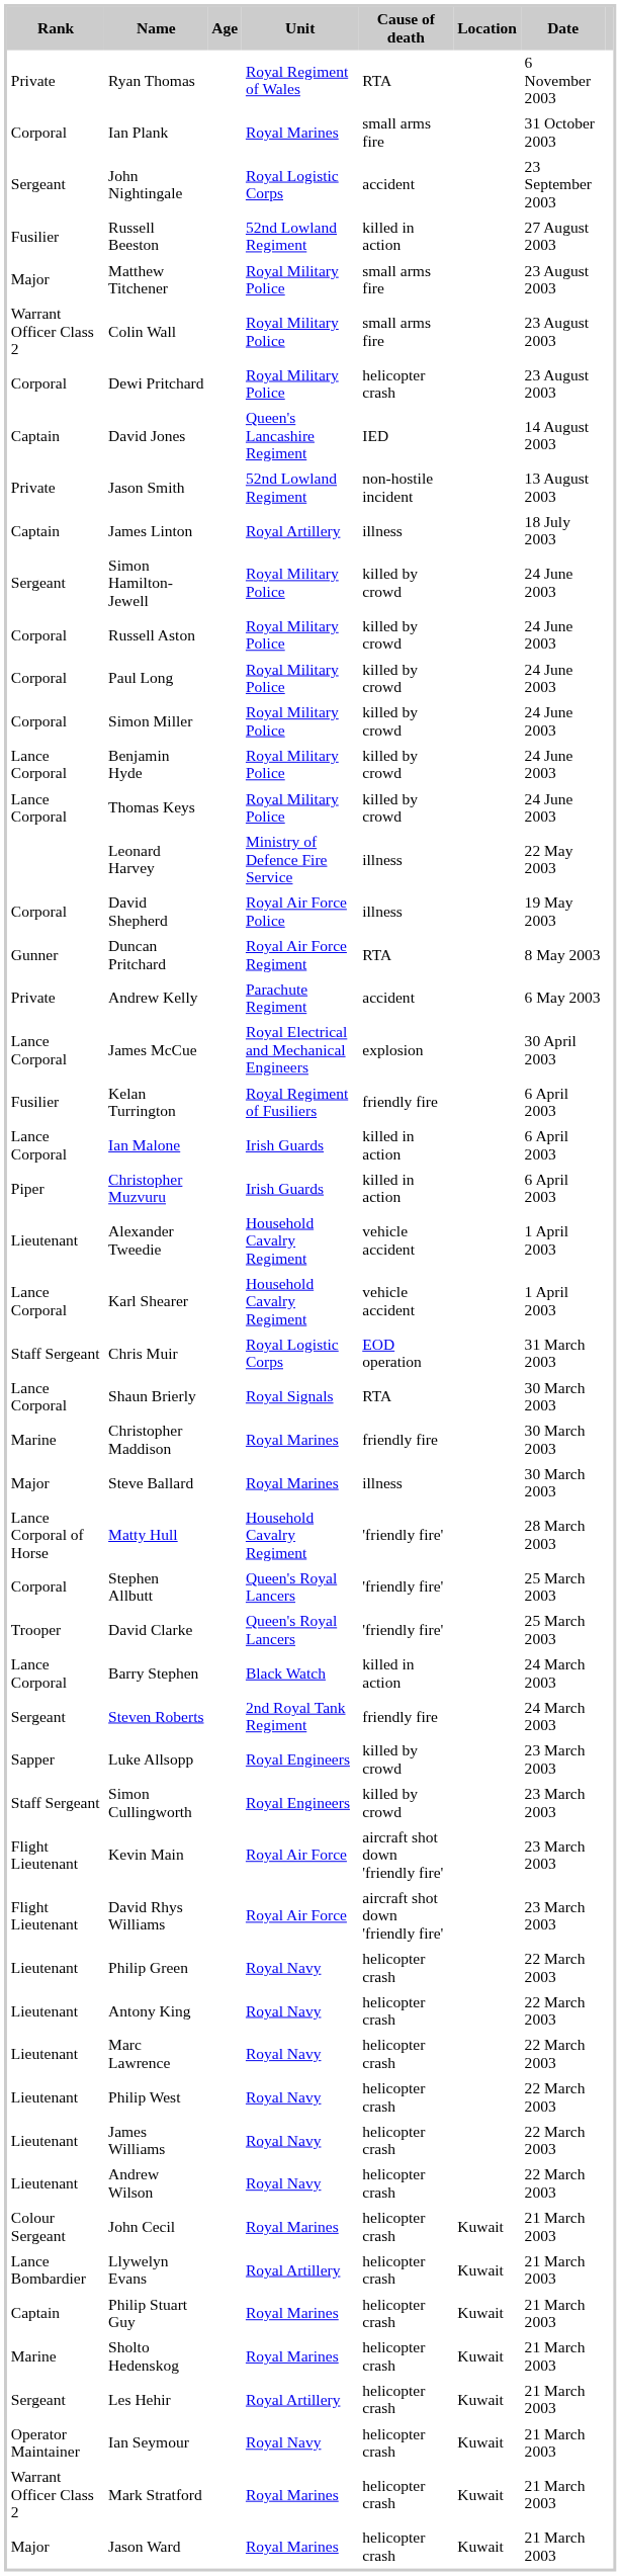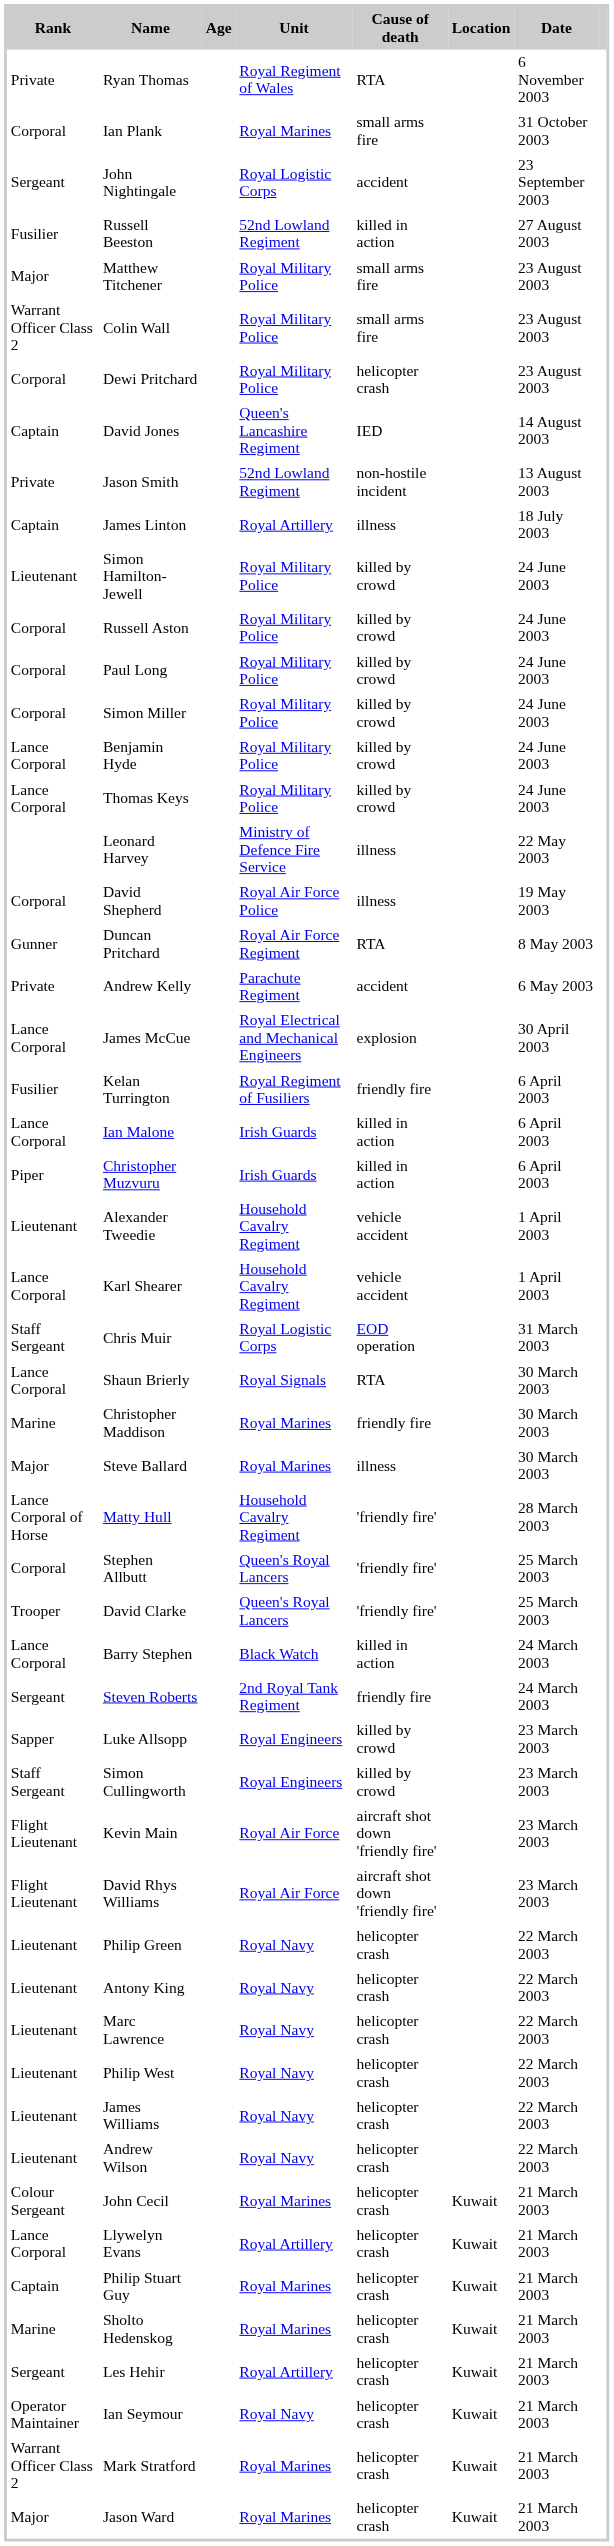 <table cellpadding="4" cellspacing="0" style="border:3px solid #cccccc;">
 <tr bgcolor="#cccccc">
 <th>Rank</th>
 <th>Name</th>
 <th>Age</th>
 <th>Unit</th>
 <th>Cause of death</th>
 <th>Location</th>
 <th>Date</th>
 <th></th>
 </tr>
 <tr>
 <td>Private</td>
 <td>Ryan Thomas</td>
 <td></td>
 <td><a href='#'>Royal Regiment of Wales</a></td>
 <td>RTA</td>
 <td></td>
 <td>6 November 2003</td>
 </tr>
 <tr>
 <td>Corporal</td>
 <td>Ian Plank</td>
 <td></td>
 <td><a href='#'>Royal Marines</a></td>
 <td>small arms fire</td>
 <td></td>
 <td>31 October 2003</td>
 </tr>
 <tr>
 <td>Sergeant</td>
 <td>John Nightingale</td>
 <td></td>
 <td><a href='#'>Royal Logistic Corps</a></td>
 <td>accident</td>
 <td></td>
 <td>23 September 2003</td>
 </tr>
 <tr>
 <td>Fusilier</td>
 <td>Russell Beeston</td>
 <td></td>
 <td><a href='#'>52nd Lowland Regiment</a></td>
 <td>killed in action</td>
 <td></td>
 <td>27 August 2003</td>
 </tr>
 <tr>
 <td>Major</td>
 <td>Matthew Titchener</td>
 <td></td>
 <td><a href='#'>Royal Military Police</a></td>
 <td>small arms fire</td>
 <td></td>
 <td>23 August 2003</td>
 </tr>
 <tr>
 <td>Warrant Officer Class 2</td>
 <td>Colin Wall</td>
 <td></td>
 <td><a href='#'>Royal Military Police</a></td>
 <td>small arms fire</td>
 <td></td>
 <td>23 August 2003</td>
 </tr>
 <tr>
 <td>Corporal</td>
 <td>Dewi Pritchard</td>
 <td></td>
 <td><a href='#'>Royal Military Police</a></td>
 <td>helicopter crash</td>
 <td></td>
 <td>23 August 2003</td>
 </tr>
 <tr>
 <td>Captain</td>
 <td>David Jones</td>
 <td></td>
 <td><a href='#'>Queen's Lancashire Regiment</a></td>
 <td>IED</td>
 <td></td>
 <td>14 August 2003</td>
 </tr>
 <tr>
 <td>Private</td>
 <td>Jason Smith</td>
 <td></td>
 <td><a href='#'>52nd Lowland Regiment</a></td>
 <td>non-hostile incident</td>
 <td></td>
 <td>13 August 2003</td>
 </tr>
 <tr>
 <td>Captain</td>
 <td>James Linton</td>
 <td></td>
 <td><a href='#'>Royal Artillery</a></td>
 <td>illness</td>
 <td></td>
 <td>18 July 2003</td>
 </tr>
 <tr>
-<td>Sergeant</td>
+<td>Lieutenant</td>
 <td>Simon Hamilton-Jewell</td>
 <td></td>
 <td><a href='#'>Royal Military Police</a></td>
 <td>killed by crowd</td>
 <td></td>
 <td>24 June 2003</td>
 </tr>
 <tr>
 <td>Corporal</td>
 <td>Russell Aston</td>
 <td></td>
 <td><a href='#'>Royal Military Police</a></td>
 <td>killed by crowd</td>
 <td></td>
 <td>24 June 2003</td>
 </tr>
 <tr>
 <td>Corporal</td>
 <td>Paul Long</td>
 <td></td>
 <td><a href='#'>Royal Military Police</a></td>
 <td>killed by crowd</td>
 <td></td>
 <td>24 June 2003</td>
 </tr>
 <tr>
 <td>Corporal</td>
 <td>Simon Miller</td>
 <td></td>
 <td><a href='#'>Royal Military Police</a></td>
 <td>killed by crowd</td>
 <td></td>
 <td>24 June 2003</td>
 </tr>
 <tr>
 <td>Lance Corporal</td>
 <td>Benjamin Hyde</td>
 <td></td>
 <td><a href='#'>Royal Military Police</a></td>
 <td>killed by crowd</td>
 <td></td>
 <td>24 June 2003</td>
 </tr>
 <tr>
 <td>Lance Corporal</td>
 <td>Thomas Keys</td>
 <td></td>
 <td><a href='#'>Royal Military Police</a></td>
 <td>killed by crowd</td>
 <td></td>
 <td>24 June 2003</td>
 </tr>
 <tr>
 <td></td>
 <td>Leonard Harvey</td>
 <td></td>
 <td><a href='#'>Ministry of Defence Fire Service</a></td>
 <td>illness</td>
 <td></td>
 <td>22 May 2003</td>
 </tr>
 <tr>
 <td>Corporal</td>
 <td>David Shepherd</td>
 <td></td>
 <td><a href='#'>Royal Air Force Police</a></td>
 <td>illness</td>
 <td></td>
 <td>19 May 2003</td>
 </tr>
 <tr>
 <td>Gunner</td>
 <td>Duncan Pritchard</td>
 <td></td>
 <td><a href='#'>Royal Air Force Regiment</a></td>
 <td>RTA</td>
 <td></td>
 <td>8 May 2003</td>
 </tr>
 <tr>
 <td>Private</td>
 <td>Andrew Kelly</td>
 <td></td>
 <td><a href='#'>Parachute Regiment</a></td>
 <td>accident</td>
 <td></td>
 <td>6 May 2003</td>
 </tr>
 <tr>
 <td>Lance Corporal</td>
 <td>James McCue</td>
 <td></td>
 <td><a href='#'>Royal Electrical and Mechanical Engineers</a></td>
 <td>explosion</td>
 <td></td>
 <td>30 April 2003</td>
 </tr>
 <tr>
 <td>Fusilier</td>
 <td>Kelan Turrington</td>
 <td></td>
 <td><a href='#'>Royal Regiment of Fusiliers</a></td>
 <td>friendly fire</td>
 <td></td>
 <td>6 April 2003</td>
 </tr>
 <tr>
 <td>Lance Corporal</td>
 <td><a href='#'>Ian Malone</a></td>
 <td></td>
 <td><a href='#'>Irish Guards</a></td>
 <td>killed in action</td>
 <td></td>
 <td>6 April 2003</td>
 </tr>
 <tr>
 <td>Piper</td>
 <td><a href='#'>Christopher Muzvuru</a></td>
 <td></td>
 <td><a href='#'>Irish Guards</a></td>
 <td>killed in action</td>
 <td></td>
 <td>6 April 2003</td>
 </tr>
 <tr>
 <td>Lieutenant</td>
 <td>Alexander Tweedie</td>
 <td></td>
 <td><a href='#'>Household Cavalry Regiment</a></td>
 <td>vehicle accident</td>
 <td></td>
 <td>1 April 2003</td>
 </tr>
 <tr>
 <td>Lance Corporal</td>
 <td>Karl Shearer</td>
 <td></td>
 <td><a href='#'>Household Cavalry Regiment</a></td>
 <td>vehicle accident</td>
 <td></td>
 <td>1 April 2003</td>
 </tr>
 <tr>
 <td>Staff Sergeant</td>
 <td>Chris Muir</td>
 <td></td>
 <td><a href='#'>Royal Logistic Corps</a></td>
 <td><a href='#'>EOD</a> operation</td>
 <td></td>
 <td>31 March 2003</td>
 </tr>
 <tr>
 <td>Lance Corporal</td>
 <td>Shaun Brierly</td>
 <td></td>
 <td><a href='#'>Royal Signals</a></td>
 <td>RTA</td>
 <td></td>
 <td>30 March 2003</td>
 </tr>
 <tr>
 <td>Marine</td>
 <td>Christopher Maddison</td>
 <td></td>
 <td><a href='#'>Royal Marines</a></td>
 <td>friendly fire</td>
 <td></td>
 <td>30 March 2003</td>
 </tr>
 <tr>
 <td>Major</td>
 <td>Steve Ballard</td>
 <td></td>
 <td><a href='#'>Royal Marines</a></td>
 <td>illness</td>
 <td></td>
 <td>30 March 2003</td>
 </tr>
 <tr>
 <td>Lance Corporal of Horse</td>
 <td><a href='#'>Matty Hull</a></td>
 <td></td>
 <td><a href='#'>Household Cavalry Regiment</a></td>
 <td>'friendly fire'</td>
 <td></td>
 <td>28 March 2003</td>
 </tr>
 <tr>
 <td>Corporal</td>
 <td>Stephen Allbutt</td>
 <td></td>
 <td><a href='#'>Queen's Royal Lancers</a></td>
 <td>'friendly fire'</td>
 <td></td>
 <td>25 March 2003</td>
 </tr>
 <tr>
 <td>Trooper</td>
 <td>David Clarke</td>
 <td></td>
 <td><a href='#'>Queen's Royal Lancers</a></td>
 <td>'friendly fire'</td>
 <td></td>
 <td>25 March 2003</td>
 </tr>
 <tr>
 <td>Lance Corporal</td>
 <td>Barry Stephen</td>
 <td></td>
 <td><a href='#'>Black Watch</a></td>
 <td>killed in action</td>
 <td></td>
 <td>24 March 2003</td>
 </tr>
 <tr>
 <td>Sergeant</td>
 <td><a href='#'>Steven Roberts</a></td>
 <td></td>
 <td><a href='#'>2nd Royal Tank Regiment</a></td>
 <td>friendly fire</td>
 <td></td>
 <td>24 March 2003</td>
 </tr>
 <tr>
 <td>Sapper</td>
 <td>Luke Allsopp</td>
 <td></td>
 <td><a href='#'>Royal Engineers</a></td>
 <td>killed by crowd</td>
 <td></td>
 <td>23 March 2003</td>
 </tr>
 <tr>
 <td>Staff Sergeant</td>
 <td>Simon Cullingworth</td>
 <td></td>
 <td><a href='#'>Royal Engineers</a></td>
 <td>killed by crowd</td>
 <td></td>
 <td>23 March 2003</td>
 </tr>
 <tr>
 <td>Flight Lieutenant</td>
 <td>Kevin Main</td>
 <td></td>
 <td><a href='#'>Royal Air Force</a></td>
 <td>aircraft shot down 'friendly fire'</td>
 <td></td>
 <td>23 March 2003</td>
 </tr>
 <tr>
 <td>Flight Lieutenant</td>
 <td>David Rhys Williams</td>
 <td></td>
 <td><a href='#'>Royal Air Force</a></td>
 <td>aircraft shot down 'friendly fire'</td>
 <td></td>
 <td>23 March 2003</td>
 </tr>
 <tr>
 <td>Lieutenant</td>
 <td>Philip Green</td>
 <td></td>
 <td><a href='#'>Royal Navy</a></td>
 <td>helicopter crash</td>
 <td></td>
 <td>22 March 2003</td>
 </tr>
 <tr>
 <td>Lieutenant</td>
 <td>Antony King</td>
 <td></td>
 <td><a href='#'>Royal Navy</a></td>
 <td>helicopter crash</td>
 <td></td>
 <td>22 March 2003</td>
 </tr>
 <tr>
 <td>Lieutenant</td>
 <td>Marc Lawrence</td>
 <td></td>
 <td><a href='#'>Royal Navy</a></td>
 <td>helicopter crash</td>
 <td></td>
 <td>22 March 2003</td>
 </tr>
 <tr>
 <td>Lieutenant</td>
 <td>Philip West</td>
 <td></td>
 <td><a href='#'>Royal Navy</a></td>
 <td>helicopter crash</td>
 <td></td>
 <td>22 March 2003</td>
 </tr>
 <tr>
 <td>Lieutenant</td>
 <td>James Williams</td>
 <td></td>
 <td><a href='#'>Royal Navy</a></td>
 <td>helicopter crash</td>
 <td></td>
 <td>22 March 2003</td>
 </tr>
 <tr>
 <td>Lieutenant</td>
 <td>Andrew Wilson</td>
 <td></td>
 <td><a href='#'>Royal Navy</a></td>
 <td>helicopter crash</td>
 <td></td>
 <td>22 March 2003</td>
 </tr>
 <tr>
 <td>Colour Sergeant</td>
 <td>John Cecil</td>
 <td></td>
 <td><a href='#'>Royal Marines</a></td>
 <td>helicopter crash</td>
 <td>Kuwait</td>
 <td>21 March 2003</td>
 </tr>
 <tr>
-<td>Lance Bombardier</td>
+<td>Lance Corporal</td>
 <td>Llywelyn Evans</td>
 <td></td>
 <td><a href='#'>Royal Artillery</a></td>
 <td>helicopter crash</td>
 <td>Kuwait</td>
 <td>21 March 2003</td>
 </tr>
 <tr>
 <td>Captain</td>
 <td>Philip Stuart Guy</td>
 <td></td>
 <td><a href='#'>Royal Marines</a></td>
 <td>helicopter crash</td>
 <td>Kuwait</td>
 <td>21 March 2003</td>
 </tr>
 <tr>
 <td>Marine</td>
 <td>Sholto Hedenskog</td>
 <td></td>
 <td><a href='#'>Royal Marines</a></td>
 <td>helicopter crash</td>
 <td>Kuwait</td>
 <td>21 March 2003</td>
 </tr>
 <tr>
 <td>Sergeant</td>
 <td>Les Hehir</td>
 <td></td>
 <td><a href='#'>Royal Artillery</a></td>
 <td>helicopter crash</td>
 <td>Kuwait</td>
 <td>21 March 2003</td>
 </tr>
 <tr>
 <td>Operator Maintainer</td>
 <td>Ian Seymour</td>
 <td></td>
 <td><a href='#'>Royal Navy</a></td>
 <td>helicopter crash</td>
 <td>Kuwait</td>
 <td>21 March 2003</td>
 </tr>
 <tr>
 <td>Warrant Officer Class 2</td>
 <td>Mark Stratford</td>
 <td></td>
 <td><a href='#'>Royal Marines</a></td>
 <td>helicopter crash</td>
 <td>Kuwait</td>
 <td>21 March 2003</td>
 </tr>
 <tr>
 <td>Major</td>
 <td>Jason Ward</td>
 <td></td>
 <td><a href='#'>Royal Marines</a></td>
 <td>helicopter crash</td>
 <td>Kuwait</td>
 <td>21 March 2003</td>
 </tr>
 <tr>
 </tr>
 </table>
